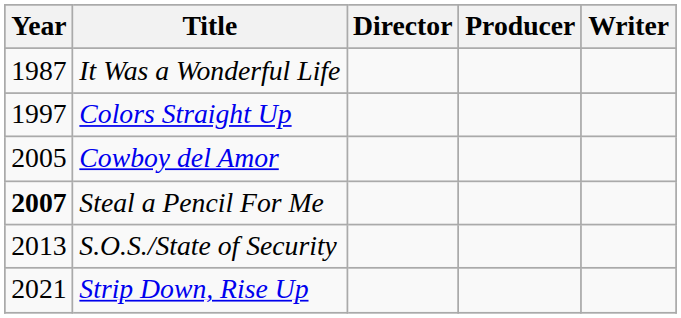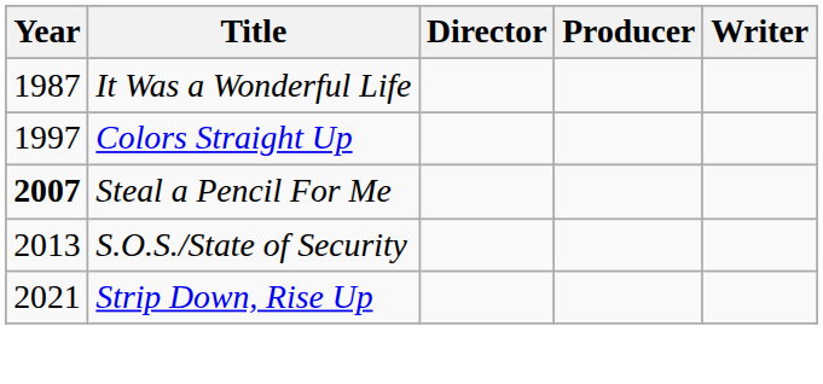 <table class="wikitable">
 <tr>
 <th>Year</th>
 <th>Title</th>
 <th>Director</th>
 <th>Producer</th>
 <th>Writer</th>
 </tr>
 <tr>
 <td>1987</td>
 <td><em>It Was a Wonderful Life</em></td>
 <td></td>
 <td></td>
 <td></td>
 </tr>
 <tr>
 <td>1997</td>
 <td><em><a href='#'>Colors Straight Up</a></em></td>
-<td></td>
-<td></td>
-<td></td>
-</tr>
-<tr>
-<td>2005</td>
-<td><em><a href='#'>Cowboy del Amor</a></em></td>
 <td></td>
 <td></td>
 <td></td>
 </tr>
 <tr>
 <td><strong>2007</strong></td>
 <td><em>Steal a Pencil For Me</em></td>
 <td></td>
 <td></td>
 <td></td>
 </tr>
 <tr>
 <td>2013</td>
 <td><em>S.O.S./State of Security</em></td>
 <td></td>
 <td></td>
 <td></td>
 </tr>
 <tr>
 <td>2021</td>
 <td><em><a href='#'>Strip Down, Rise Up</a></em></td>
 <td></td>
 <td></td>
 <td></td>
 </tr>
 </table>
